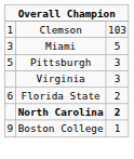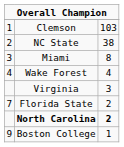 <table class="wikitable">
 <tr align="center">
 <td align="center" Colspan="3"><strong>Overall Champion</strong></td>
 </tr>
 <tr align="center">
 </tr>
 <tr align="center">
 <td>1</td>
 <td>Clemson</td>
 <td>103</td>
 </tr>
 <tr align="center">
+<td>2</td>
+<td>NC State</td>
+<td>38</td>
+</tr>
+<tr align="center">
 <td>3</td>
 <td>Miami</td>
-<td>5</td>
+<td>8</td>
 </tr>
 <tr align="center">
-<td>5</td>
-<td>Pittsburgh</td>
-<td>3</td>
+<td>4</td>
+<td>Wake Forest</td>
+<td>4</td>
 </tr>
 <tr align="center">
 <td></td>
 <td>Virginia</td>
 <td>3</td>
 </tr>
 <tr align="center">
-<td>6</td>
+<td>7</td>
 <td>Florida State</td>
 <td>2</td>
 </tr>
 <tr align="center">
 <td></td>
 <td><strong>North Carolina</strong></td>
 <td><strong>2</strong></td>
 </tr>
 <tr align="center">
 <td>9</td>
 <td>Boston College</td>
 <td>1</td>
 </tr>
 </table>
